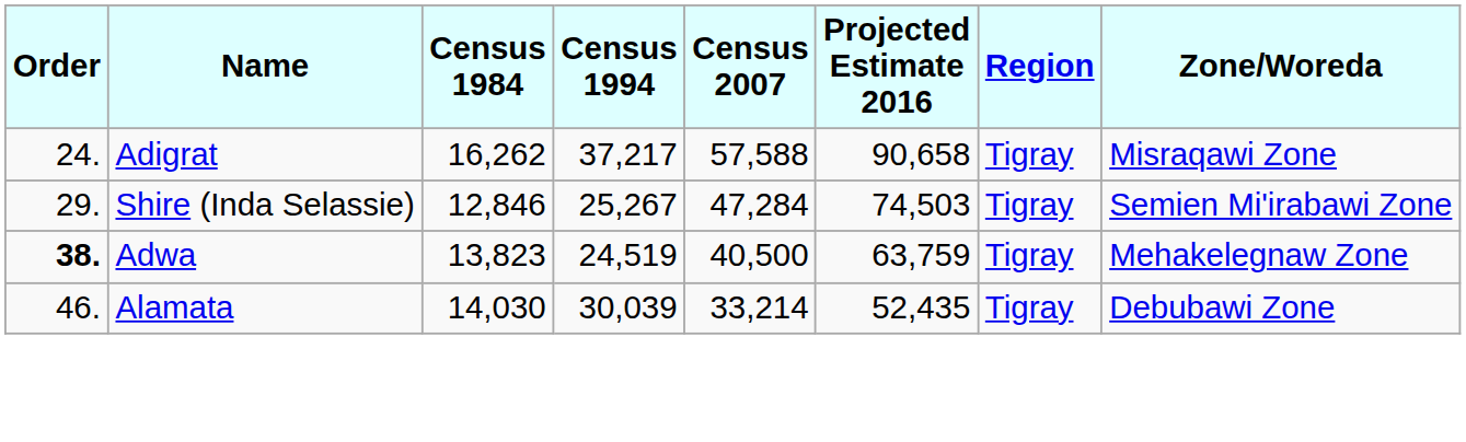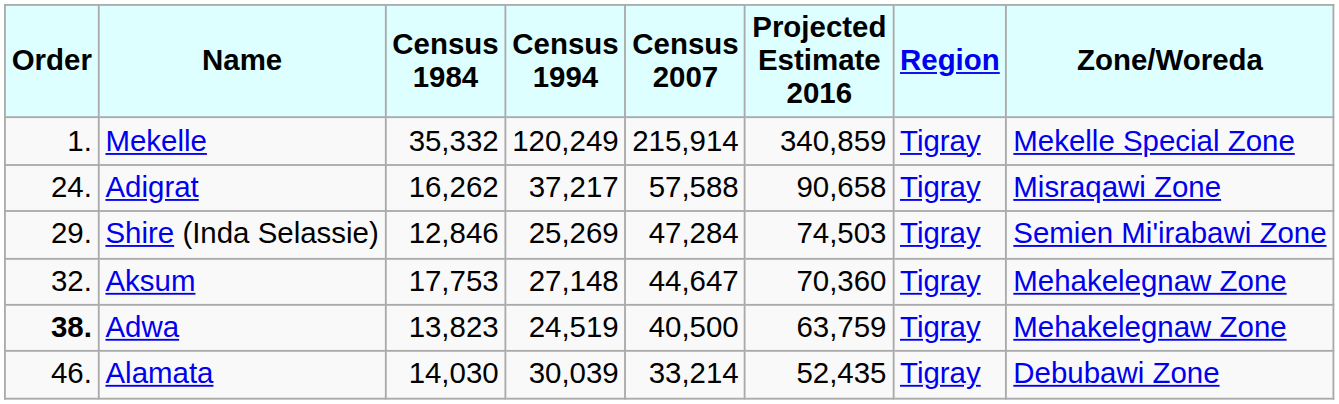 <table class="wikitable sortable zebra" style="text-align:right;">
 <tr>
 <th style="background-color:#dff">Order</th>
 <th style="background-color:#dff">Name</th>
 <th style="background-color:#dff">Census<br>1984</th>
 <th style="background-color:#dff">Census<br>1994</th>
 <th style="background-color:#dff">Census<br>2007</th>
 <th style="background-color:#dff">Projected<br>Estimate<br>2016</th>
 <th style="background-color:#dff"><a href='#'>Region</a></th>
 <th style="background-color:#dff">Zone/Woreda</th>
+</tr>
+<tr>
+<td>1.</td>
+<td align="left"><a href='#'>Mekelle</a></td>
+<td>35,332</td>
+<td>120,249</td>
+<td>215,914</td>
+<td>340,859</td>
+<td align="left"><a href='#'>Tigray</a></td>
+<td align="left"><a href='#'>Mekelle Special Zone</a></td>
 </tr>
 <tr>
 <td>24.</td>
 <td align="left"><a href='#'>Adigrat</a></td>
 <td>16,262</td>
 <td>37,217</td>
 <td>57,588</td>
 <td>90,658</td>
 <td align="left"><a href='#'>Tigray</a></td>
 <td align="left"><a href='#'>Misraqawi Zone</a></td>
 </tr>
 <tr>
 <td>29.</td>
 <td align="left"><a href='#'>Shire</a> (Inda Selassie)</td>
 <td>12,846</td>
-<td>25,267</td>
+<td>25,269</td>
 <td>47,284</td>
 <td>74,503</td>
 <td align="left"><a href='#'>Tigray</a></td>
 <td align="left"><a href='#'>Semien Mi'irabawi Zone</a></td>
+</tr>
+<tr>
+<td>32.</td>
+<td align="left"><a href='#'>Aksum</a></td>
+<td>17,753</td>
+<td>27,148</td>
+<td>44,647</td>
+<td>70,360</td>
+<td align="left"><a href='#'>Tigray</a></td>
+<td align="left"><a href='#'>Mehakelegnaw Zone</a></td>
 </tr>
 <tr>
 <td><strong>38.</strong></td>
 <td align="left"><a href='#'>Adwa</a></td>
 <td>13,823</td>
 <td>24,519</td>
 <td>40,500</td>
 <td>63,759</td>
 <td align="left"><a href='#'>Tigray</a></td>
 <td align="left"><a href='#'>Mehakelegnaw Zone</a></td>
 </tr>
 <tr>
 <td>46.</td>
 <td align="left"><a href='#'>Alamata</a></td>
 <td>14,030</td>
 <td>30,039</td>
 <td>33,214</td>
 <td>52,435</td>
 <td align="left"><a href='#'>Tigray</a></td>
 <td align="left"><a href='#'>Debubawi Zone</a></td>
 </tr>
 </table>
